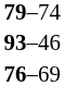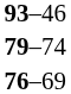 <table style="text-align:center">
 <tr>
 <th width=200></th>
 <th width=100></th>
 <th width=200></th>
 </tr>
 <tr>
 <td align=right><strong></strong></td>
-<td><strong>79</strong>–74</td>
+<td><strong>93</strong>–46</td>
 <td align=left></td>
 </tr>
 <tr>
 <td align=right><strong></strong></td>
-<td><strong>93</strong>–46</td>
+<td><strong>79</strong>–74</td>
 <td align=left></td>
 </tr>
 <tr>
 <td align=right><strong></strong></td>
 <td><strong>76</strong>–69</td>
 <td align=left></td>
 </tr>
 </table>
